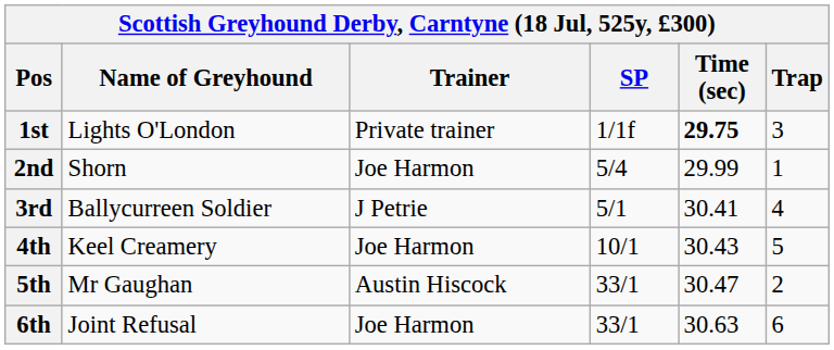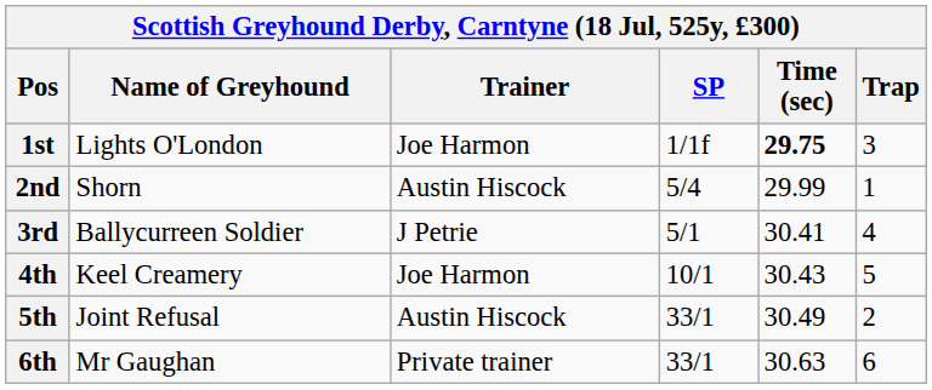 <table class="wikitable">
 <tr>
 <th colspan="6"><a href='#'>Scottish Greyhound Derby</a>, <a href='#'>Carntyne</a> (18 Jul, 525y, £300)</th>
 </tr>
 <tr>
 <th width=30>Pos</th>
 <th width=180>Name of Greyhound</th>
 <th width=150>Trainer</th>
 <th width=50><a href='#'>SP</a></th>
 <th width=50>Time (sec)</th>
 <th width=30>Trap</th>
 </tr>
 <tr>
 <th>1st</th>
 <td>Lights O'London</td>
-<td>Private trainer</td>
+<td>Joe Harmon</td>
 <td>1/1f</td>
 <td><strong>29.75</strong></td>
 <td>3</td>
 </tr>
 <tr>
 <th>2nd</th>
 <td>Shorn</td>
-<td>Joe Harmon</td>
+<td>Austin Hiscock</td>
 <td>5/4</td>
 <td>29.99</td>
 <td>1</td>
 </tr>
 <tr>
 <th>3rd</th>
 <td>Ballycurreen Soldier</td>
 <td>J Petrie</td>
 <td>5/1</td>
 <td>30.41</td>
 <td>4</td>
 </tr>
 <tr>
 <th>4th</th>
 <td>Keel Creamery</td>
 <td>Joe Harmon</td>
 <td>10/1</td>
 <td>30.43</td>
 <td>5</td>
 </tr>
 <tr>
 <th>5th</th>
-<td>Mr Gaughan</td>
+<td>Joint Refusal</td>
 <td>Austin Hiscock</td>
 <td>33/1</td>
-<td>30.47</td>
+<td>30.49</td>
 <td>2</td>
 </tr>
 <tr>
 <th>6th</th>
-<td>Joint Refusal</td>
-<td>Joe Harmon</td>
+<td>Mr Gaughan</td>
+<td>Private trainer</td>
 <td>33/1</td>
 <td>30.63</td>
 <td>6</td>
 </tr>
 </table>
